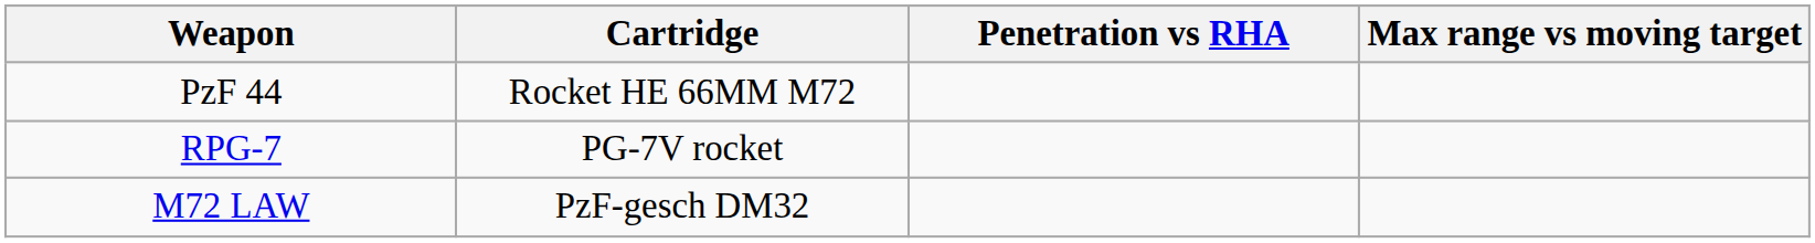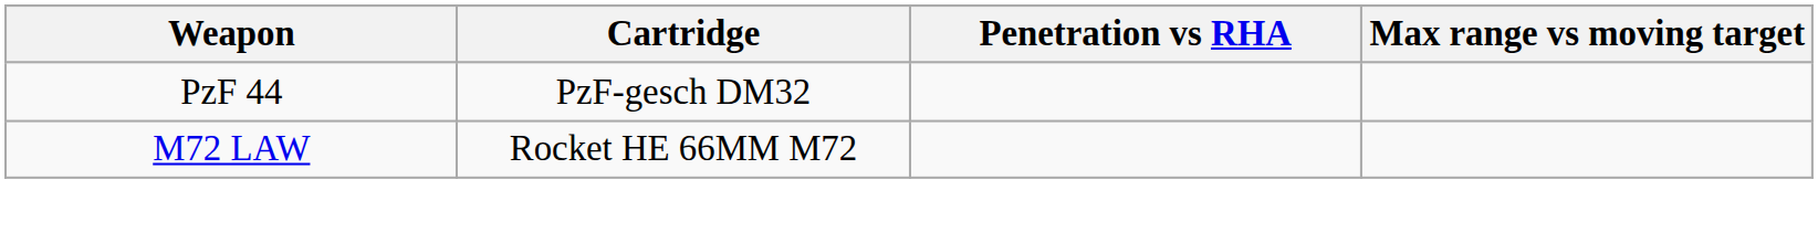 <table class="wikitable">
 <tr>
 </tr>
 <tr>
 <th width="25%">Weapon</th>
 <th width="25%">Cartridge</th>
 <th width="25%">Penetration vs <a href='#'>RHA</a></th>
 <th width="25%">Max range vs moving target</th>
 </tr>
 <tr style="vertical-align:top; text-align:center;">
 <td>PzF 44</td>
-<td>Rocket HE 66MM M72</td>
-<td></td>
-<td></td>
-</tr>
-<tr style="vertical-align:top; text-align:center;">
-<td><a href='#'>RPG-7</a></td>
-<td>PG-7V rocket</td>
+<td>PzF-gesch DM32</td>
 <td></td>
 <td></td>
 </tr>
 <tr style="vertical-align:top; text-align:center;">
 <td><a href='#'>M72 LAW</a></td>
-<td>PzF-gesch DM32</td>
+<td>Rocket HE 66MM M72</td>
 <td></td>
 <td></td>
 </tr>
 </table>
